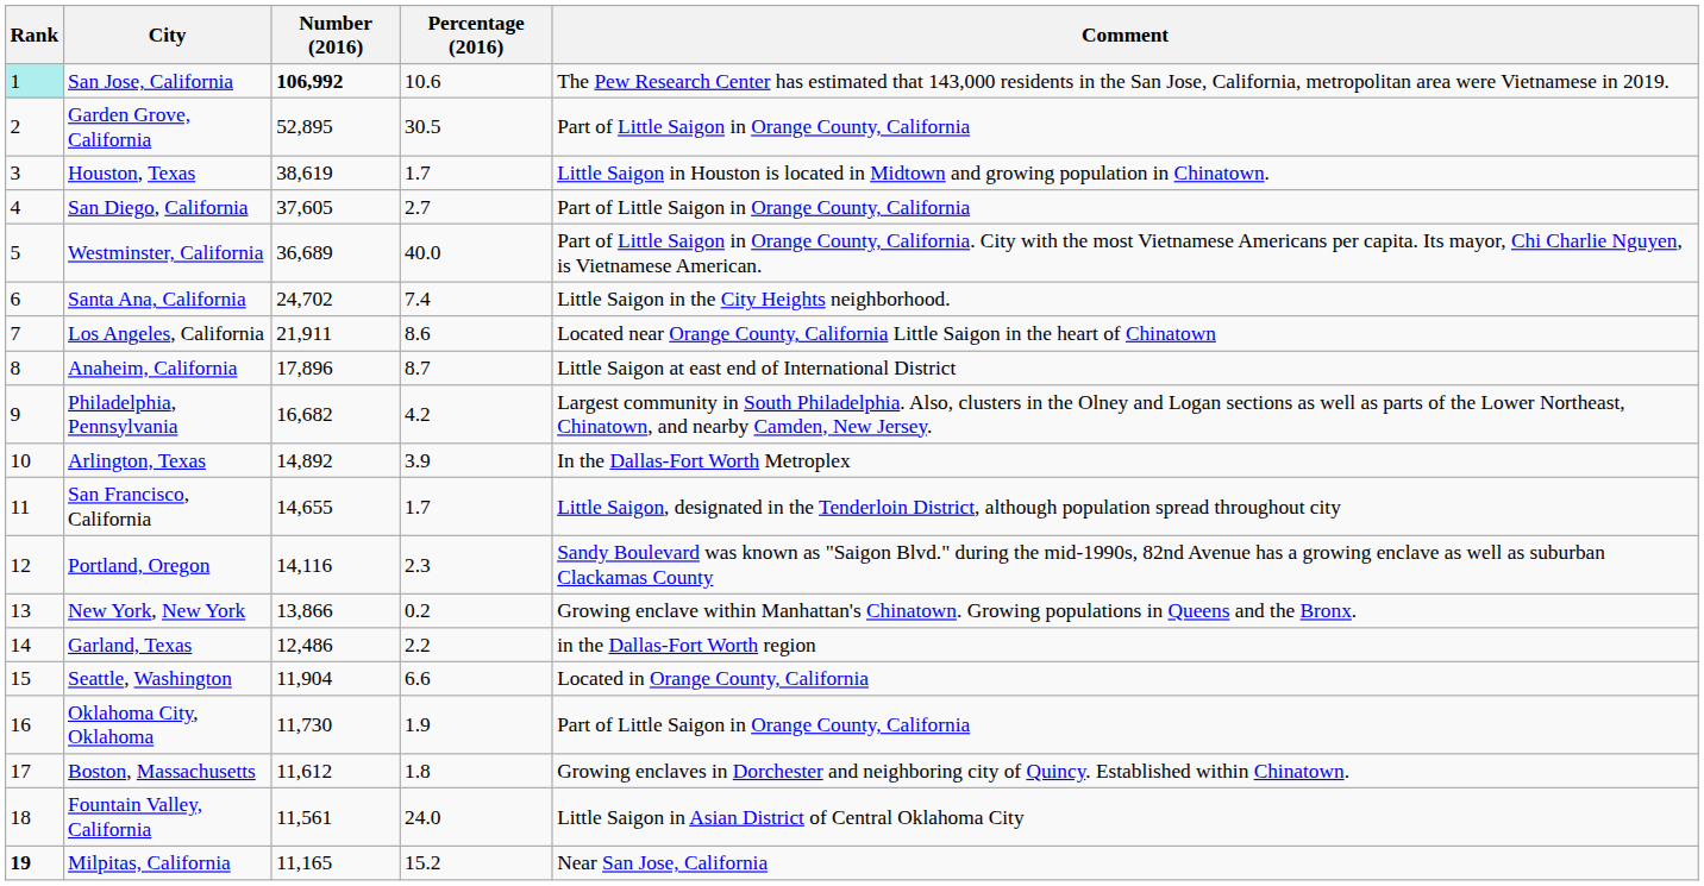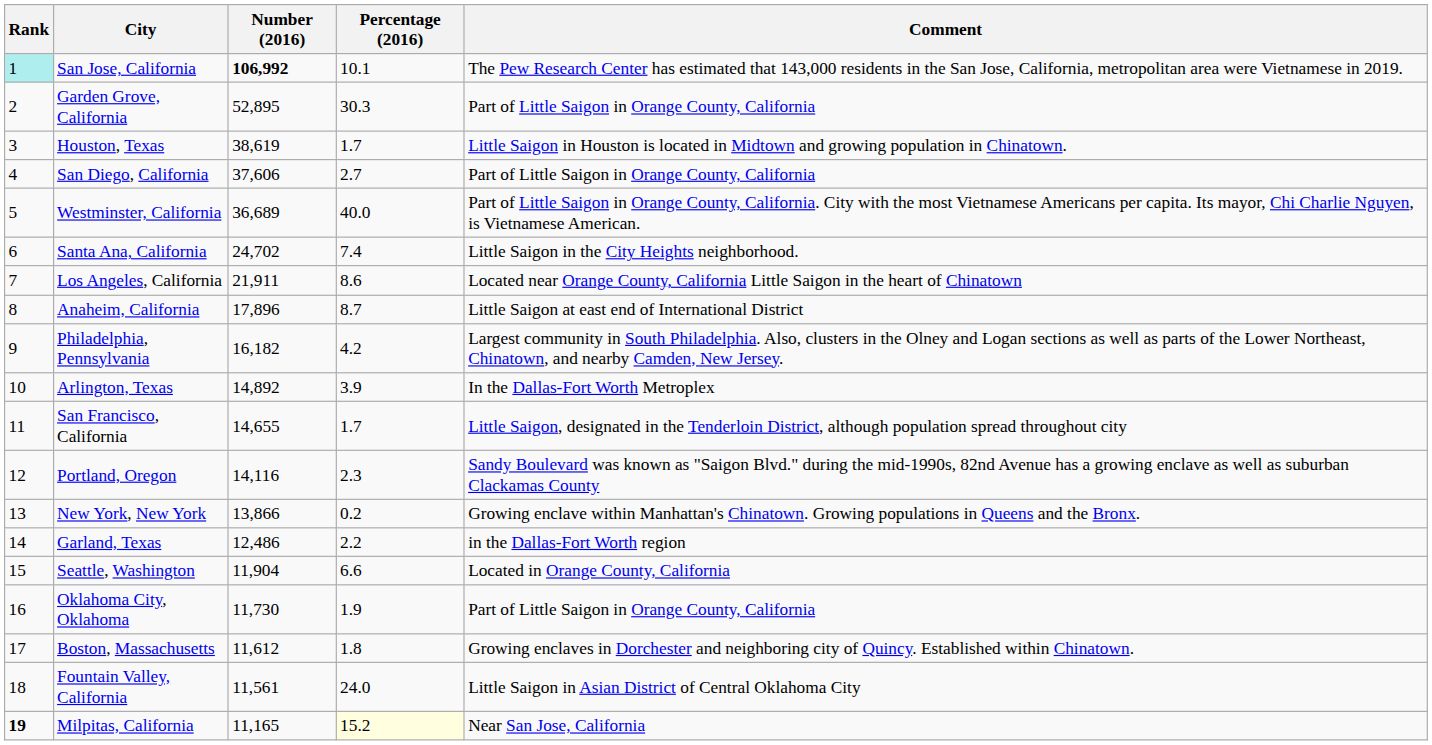 <table class="sort wikitable sortable" style="font-size: 95%">
 <tr>
 <th scope="col">Rank</th>
 <th scope="col">City</th>
 <th scope="col">Number (2016)</th>
 <th scope="col">Percentage (2016)</th>
 <th scope="col" class="unsortable">Comment</th>
 </tr>
 <tr>
 <td style="background: paleturquoise;">1</td>
 <td><a href='#'>San Jose, California</a></td>
 <td><strong>106,992</strong></td>
-<td>10.6</td>
+<td>10.1</td>
 <td>The <a href='#'>Pew Research Center</a> has estimated that 143,000 residents in the San Jose, California, metropolitan area were Vietnamese in 2019.</td>
 </tr>
 <tr>
 <td>2</td>
 <td><a href='#'>Garden Grove, California</a></td>
 <td>52,895</td>
-<td>30.5</td>
+<td>30.3</td>
 <td>Part of <a href='#'>Little Saigon</a> in <a href='#'>Orange County, California</a></td>
 </tr>
 <tr>
 <td>3</td>
 <td><a href='#'>Houston</a>, <a href='#'>Texas</a></td>
 <td>38,619</td>
 <td>1.7</td>
 <td><a href='#'>Little Saigon</a> in Houston is located in <a href='#'>Midtown</a> and growing population in <a href='#'>Chinatown</a>.</td>
 </tr>
 <tr>
 <td>4</td>
 <td><a href='#'>San Diego</a>, <a href='#'>California</a></td>
-<td>37,605</td>
+<td>37,606</td>
 <td>2.7</td>
 <td>Part of Little Saigon in <a href='#'>Orange County, California</a></td>
 </tr>
 <tr>
 <td>5</td>
 <td><a href='#'>Westminster, California</a></td>
 <td>36,689</td>
 <td>40.0</td>
 <td>Part of <a href='#'>Little Saigon</a> in <a href='#'>Orange County, California</a>. City with the most Vietnamese Americans per capita. Its mayor, <a href='#'>Chi Charlie Nguyen</a>, is Vietnamese American.</td>
 </tr>
 <tr>
 <td>6</td>
 <td><a href='#'>Santa Ana, California</a></td>
 <td>24,702</td>
 <td>7.4</td>
 <td>Little Saigon in the <a href='#'>City Heights</a> neighborhood.</td>
 </tr>
 <tr>
 <td>7</td>
 <td><a href='#'>Los Angeles</a>, California</td>
 <td>21,911</td>
 <td>8.6</td>
 <td>Located near <a href='#'>Orange County, California</a> Little Saigon in the heart of <a href='#'>Chinatown</a></td>
 </tr>
 <tr>
 <td>8</td>
 <td><a href='#'>Anaheim, California</a></td>
 <td>17,896</td>
 <td>8.7</td>
 <td>Little Saigon at east end of International District</td>
 </tr>
 <tr>
 <td>9</td>
 <td><a href='#'>Philadelphia</a>, <a href='#'>Pennsylvania</a></td>
-<td>16,682</td>
+<td>16,182</td>
 <td>4.2</td>
 <td>Largest community in <a href='#'>South Philadelphia</a>. Also, clusters in the Olney and Logan sections as well as parts of the Lower Northeast, <a href='#'>Chinatown</a>, and nearby <a href='#'>Camden, New Jersey</a>.</td>
 </tr>
 <tr>
 <td>10</td>
 <td><a href='#'>Arlington, Texas</a></td>
 <td>14,892</td>
 <td>3.9</td>
 <td>In the <a href='#'>Dallas-Fort Worth</a> Metroplex</td>
 </tr>
 <tr>
 <td>11</td>
 <td><a href='#'>San Francisco</a>, California</td>
 <td>14,655</td>
 <td>1.7</td>
 <td><a href='#'>Little Saigon</a>, designated in the <a href='#'>Tenderloin District</a>, although population spread throughout city</td>
 </tr>
 <tr>
 <td>12</td>
 <td><a href='#'>Portland, Oregon</a></td>
 <td>14,116</td>
 <td>2.3</td>
 <td><a href='#'>Sandy Boulevard</a> was known as "Saigon Blvd." during the mid-1990s, 82nd Avenue has a growing enclave as well as suburban <a href='#'>Clackamas County</a></td>
 </tr>
 <tr>
 <td>13</td>
 <td><a href='#'>New York</a>, <a href='#'>New York</a></td>
 <td>13,866</td>
 <td>0.2</td>
 <td>Growing enclave within Manhattan's <a href='#'>Chinatown</a>. Growing populations in <a href='#'>Queens</a> and the <a href='#'>Bronx</a>.</td>
 </tr>
 <tr>
 <td>14</td>
 <td><a href='#'>Garland, Texas</a></td>
 <td>12,486</td>
 <td>2.2</td>
 <td>in the <a href='#'>Dallas-Fort Worth</a> region</td>
 </tr>
 <tr>
 <td>15</td>
 <td><a href='#'>Seattle</a>, <a href='#'>Washington</a></td>
 <td>11,904</td>
 <td>6.6</td>
 <td>Located in <a href='#'>Orange County, California</a></td>
 </tr>
 <tr>
 <td>16</td>
 <td><a href='#'>Oklahoma City</a>, <a href='#'>Oklahoma</a></td>
 <td>11,730</td>
 <td>1.9</td>
 <td>Part of Little Saigon in <a href='#'>Orange County, California</a></td>
 </tr>
 <tr>
 <td>17</td>
 <td><a href='#'>Boston</a>, <a href='#'>Massachusetts</a></td>
 <td>11,612</td>
 <td>1.8</td>
 <td>Growing enclaves in <a href='#'>Dorchester</a> and neighboring city of <a href='#'>Quincy</a>. Established within <a href='#'>Chinatown</a>.</td>
 </tr>
 <tr>
 <td>18</td>
 <td><a href='#'>Fountain Valley, California</a></td>
 <td>11,561</td>
 <td>24.0</td>
 <td>Little Saigon in <a href='#'>Asian District</a> of Central Oklahoma City</td>
 </tr>
 <tr>
 <td><strong>19</strong></td>
 <td><a href='#'>Milpitas, California</a></td>
 <td>11,165</td>
-<td>15.2</td>
+<td style="background: lightyellow;">15.2</td>
 <td>Near <a href='#'>San Jose, California</a></td>
 </tr>
 </table>
